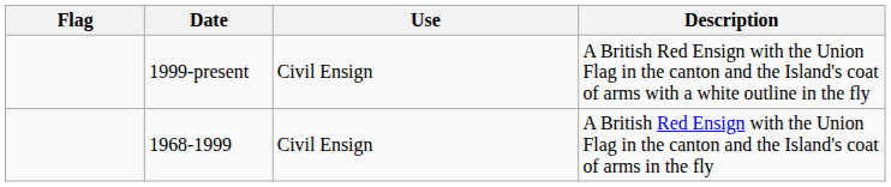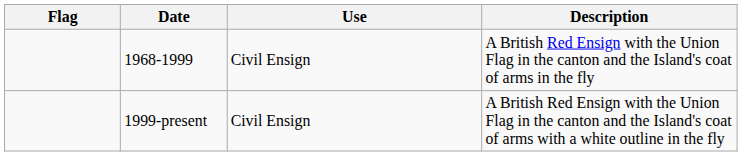 <table class="wikitable">
 <tr>
 <th width="110">Flag</th>
 <th width="100">Date</th>
 <th width="250">Use</th>
 <th width="250">Description</th>
 </tr>
 <tr>
 <td></td>
+<td>1968-1999</td>
+<td>Civil Ensign</td>
+<td>A British <a href='#'>Red Ensign</a> with the Union Flag in the canton and the Island's coat of arms in the fly</td>
+</tr>
+<tr>
+<td></td>
 <td>1999-present</td>
 <td>Civil Ensign</td>
 <td>A British Red Ensign with the Union Flag in the canton and the Island's coat of arms with a white outline in the fly</td>
 </tr>
-<tr>
-<td></td>
-<td>1968-1999</td>
-<td>Civil Ensign</td>
-<td>A British <a href='#'>Red Ensign</a> with the Union Flag in the canton and the Island's coat of arms in the fly</td>
-</tr>
 </table>
